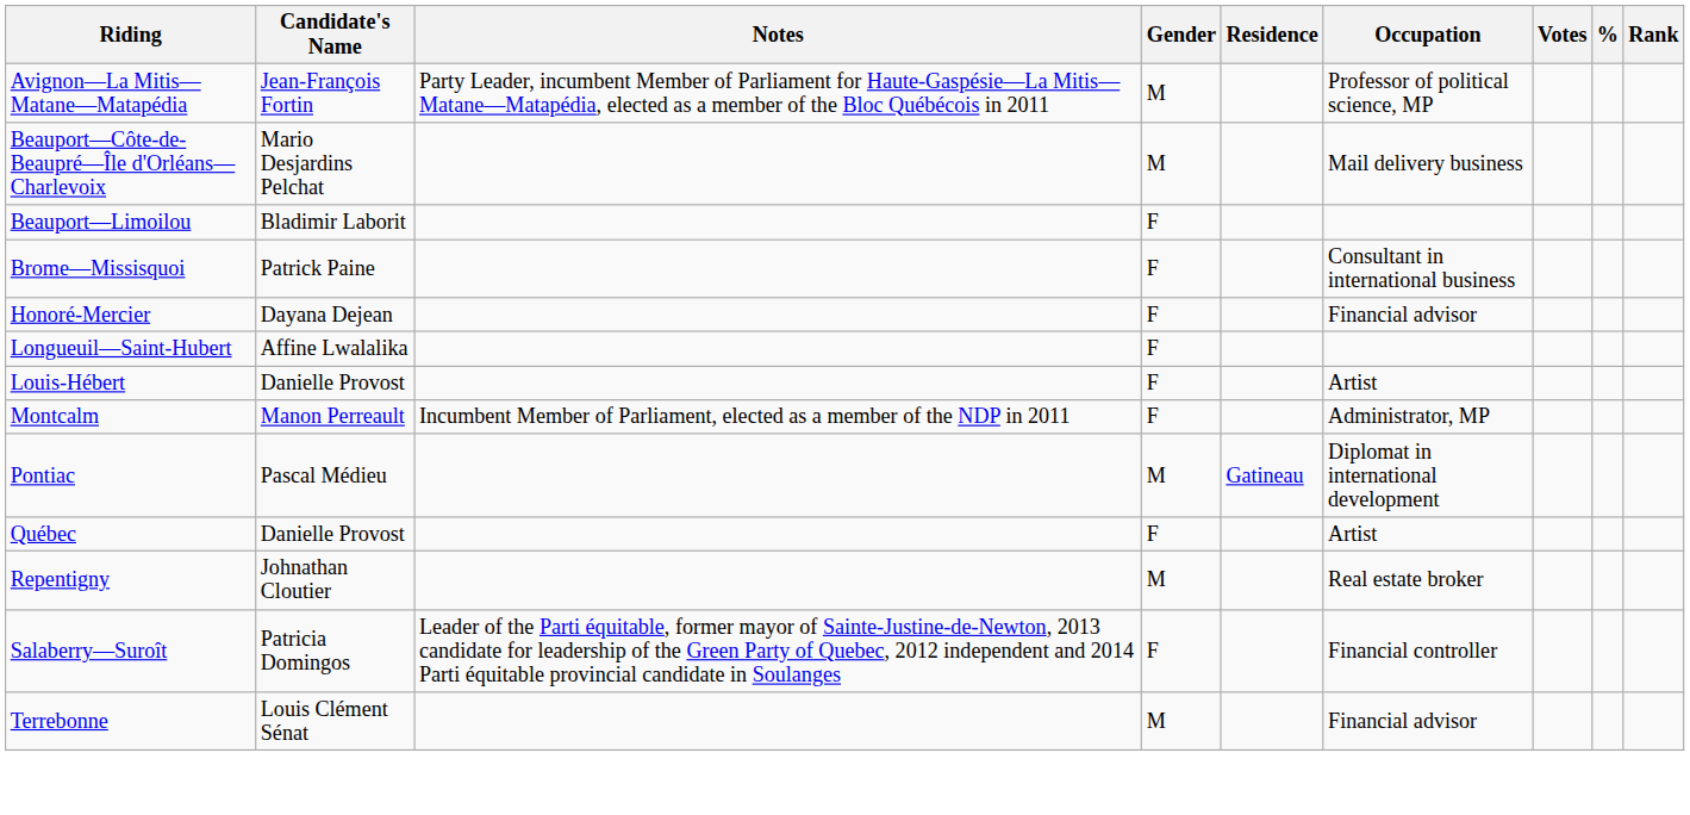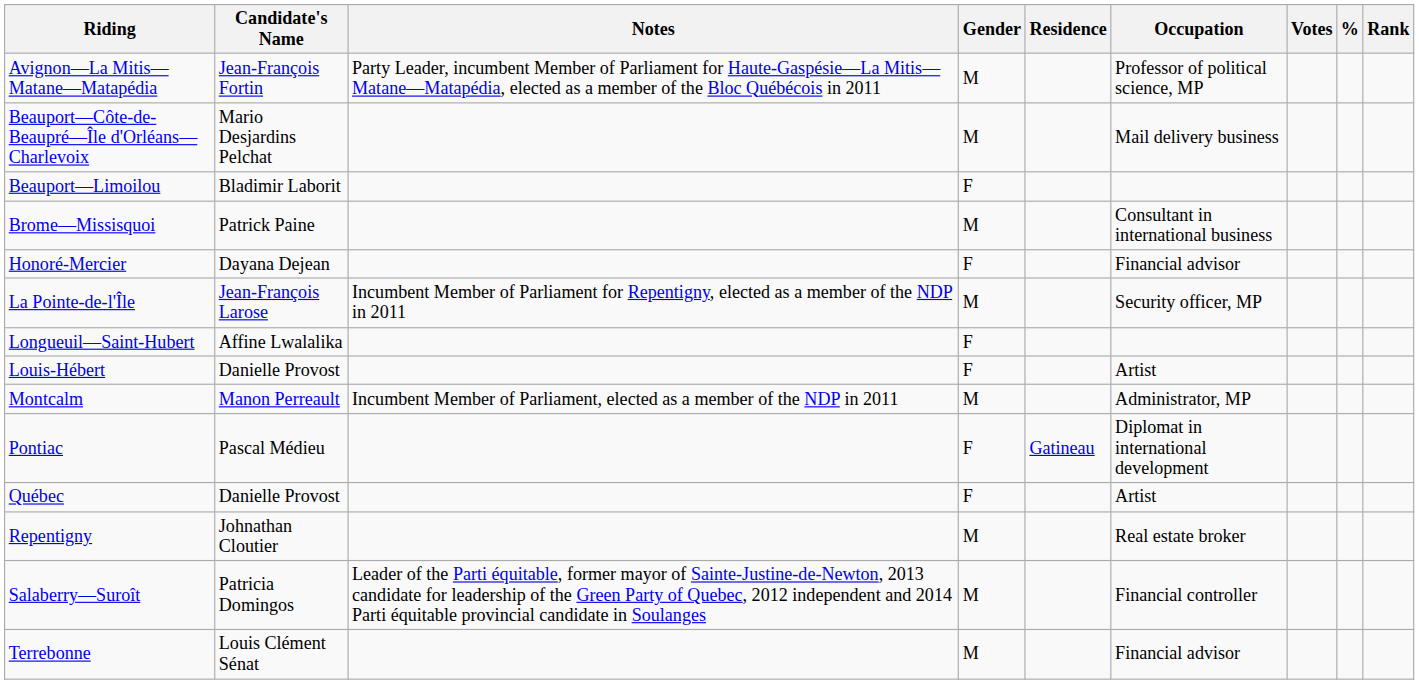 <table class="wikitable sortable">
 <tr>
 <th>Riding<br></th>
 <th>Candidate's Name</th>
 <th>Notes</th>
 <th>Gender</th>
 <th>Residence</th>
 <th>Occupation</th>
 <th>Votes</th>
 <th>%</th>
 <th>Rank</th>
 </tr>
 <tr>
 <td><a href='#'>Avignon—La Mitis—Matane—Matapédia</a></td>
 <td><a href='#'>Jean-François Fortin</a></td>
 <td>Party Leader, incumbent Member of Parliament for <a href='#'>Haute-Gaspésie—La Mitis—Matane—Matapédia</a>, elected as a member of the <a href='#'>Bloc Québécois</a> in 2011</td>
 <td>M</td>
 <td></td>
 <td>Professor of political science, MP</td>
 <td></td>
 <td></td>
 <td></td>
 </tr>
 <tr>
 <td><a href='#'>Beauport—Côte-de-Beaupré—Île d'Orléans—Charlevoix</a></td>
 <td>Mario Desjardins Pelchat</td>
 <td></td>
 <td>M</td>
 <td></td>
 <td>Mail delivery business</td>
 <td></td>
 <td></td>
 <td></td>
 </tr>
 <tr>
 <td><a href='#'>Beauport—Limoilou</a></td>
 <td>Bladimir Laborit</td>
 <td></td>
 <td>F</td>
 <td></td>
 <td></td>
 <td></td>
 <td></td>
 <td></td>
 </tr>
 <tr>
 <td><a href='#'>Brome—Missisquoi</a></td>
 <td>Patrick Paine</td>
 <td></td>
-<td>F</td>
+<td>M</td>
 <td></td>
 <td>Consultant in international business</td>
 <td></td>
 <td></td>
 <td></td>
 </tr>
 <tr>
 <td><a href='#'>Honoré-Mercier</a></td>
 <td>Dayana Dejean</td>
 <td></td>
 <td>F</td>
 <td></td>
 <td>Financial advisor</td>
+<td></td>
+<td></td>
+<td></td>
+</tr>
+<tr>
+<td><a href='#'>La Pointe-de-l'Île</a></td>
+<td><a href='#'>Jean-François Larose</a></td>
+<td>Incumbent Member of Parliament for <a href='#'>Repentigny</a>, elected as a member of the <a href='#'>NDP</a> in 2011</td>
+<td>M</td>
+<td></td>
+<td>Security officer, MP</td>
 <td></td>
 <td></td>
 <td></td>
 </tr>
 <tr>
 <td><a href='#'>Longueuil—Saint-Hubert</a></td>
 <td>Affine Lwalalika</td>
 <td></td>
 <td>F</td>
 <td></td>
 <td></td>
 <td></td>
 <td></td>
 <td></td>
 </tr>
 <tr>
 <td><a href='#'>Louis-Hébert</a></td>
 <td>Danielle Provost</td>
 <td></td>
 <td>F</td>
 <td></td>
 <td>Artist</td>
 <td></td>
 <td></td>
 <td></td>
 </tr>
 <tr>
 <td><a href='#'>Montcalm</a></td>
 <td><a href='#'>Manon Perreault</a></td>
 <td>Incumbent Member of Parliament, elected as a member of the <a href='#'>NDP</a> in 2011</td>
-<td>F</td>
+<td>M</td>
 <td></td>
 <td>Administrator, MP</td>
 <td></td>
 <td></td>
 <td></td>
 </tr>
 <tr>
 <td><a href='#'>Pontiac</a></td>
 <td>Pascal Médieu</td>
 <td></td>
-<td>M</td>
+<td>F</td>
 <td><a href='#'>Gatineau</a></td>
 <td>Diplomat in international development</td>
 <td></td>
 <td></td>
 <td></td>
 </tr>
 <tr>
 <td><a href='#'>Québec</a></td>
 <td>Danielle Provost</td>
 <td></td>
 <td>F</td>
 <td></td>
 <td>Artist</td>
 <td></td>
 <td></td>
 <td></td>
 </tr>
 <tr>
 <td><a href='#'>Repentigny</a></td>
 <td>Johnathan Cloutier</td>
 <td></td>
 <td>M</td>
 <td></td>
 <td>Real estate broker</td>
 <td></td>
 <td></td>
 <td></td>
 </tr>
 <tr>
 <td><a href='#'>Salaberry—Suroît</a></td>
 <td>Patricia Domingos</td>
 <td>Leader of the <a href='#'>Parti équitable</a>, former mayor of <a href='#'>Sainte-Justine-de-Newton</a>, 2013 candidate for leadership of the <a href='#'>Green Party of Quebec</a>, 2012 independent and 2014 Parti équitable provincial candidate in <a href='#'>Soulanges</a></td>
-<td>F</td>
+<td>M</td>
 <td></td>
 <td>Financial controller</td>
 <td></td>
 <td></td>
 <td></td>
 </tr>
 <tr>
 <td><a href='#'>Terrebonne</a></td>
 <td>Louis Clément Sénat</td>
 <td></td>
 <td>M</td>
 <td></td>
 <td>Financial advisor</td>
 <td></td>
 <td></td>
 <td></td>
 </tr>
 </table>
